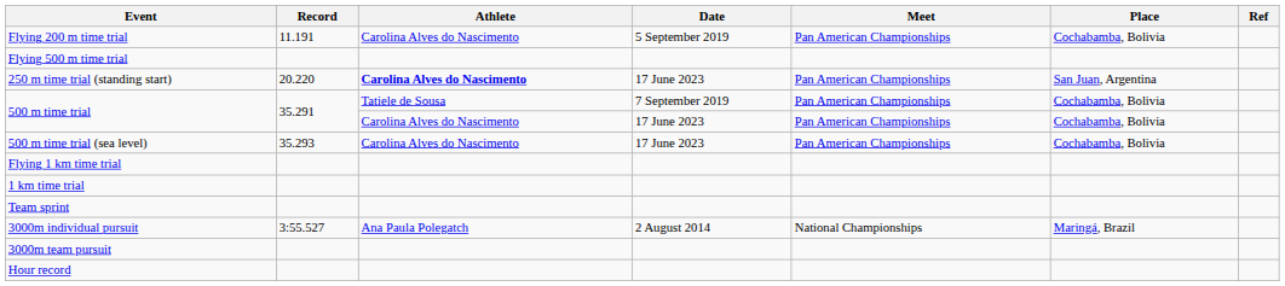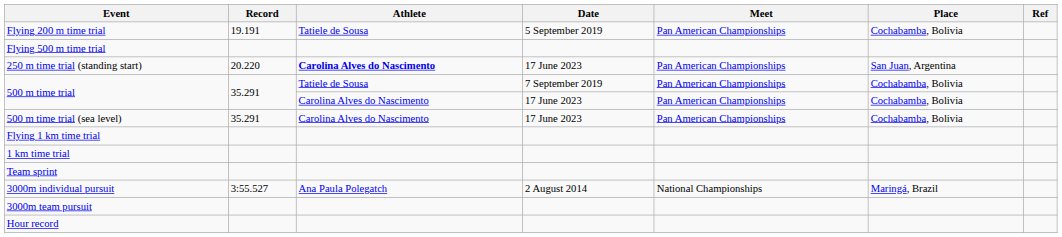 <table class="wikitable" style="font-size:95%; width: 95%;">
 <tr>
 <th>Event</th>
 <th>Record</th>
 <th>Athlete</th>
 <th>Date</th>
 <th>Meet</th>
 <th>Place</th>
 <th>Ref</th>
 </tr>
 <tr>
 <td><a href='#'>Flying 200 m time trial</a></td>
-<td>11.191</td>
-<td><a href='#'>Carolina Alves do Nascimento</a></td>
+<td>19.191</td>
+<td><a href='#'>Tatiele de Sousa</a></td>
 <td>5 September 2019</td>
 <td><a href='#'>Pan American Championships</a></td>
 <td><a href='#'>Cochabamba</a>, Bolivia</td>
 <td></td>
 </tr>
 <tr>
 <td><a href='#'>Flying 500 m time trial</a></td>
 <td></td>
 <td></td>
 <td></td>
 <td></td>
 <td></td>
 <td></td>
 </tr>
 <tr>
 <td><a href='#'>250 m time trial</a> (standing start)</td>
 <td>20.220</td>
 <td><strong><a href='#'>Carolina Alves do Nascimento</a></strong></td>
 <td>17 June 2023</td>
 <td><a href='#'>Pan American Championships</a></td>
 <td><a href='#'>San Juan</a>, Argentina</td>
 <td></td>
 </tr>
 <tr>
 <td rowspan=2><a href='#'>500 m time trial</a></td>
 <td rowspan=2>35.291</td>
 <td><a href='#'>Tatiele de Sousa</a></td>
 <td>7 September 2019</td>
 <td><a href='#'>Pan American Championships</a></td>
 <td><a href='#'>Cochabamba</a>, Bolivia</td>
 <td></td>
 </tr>
 <tr>
 <td><a href='#'>Carolina Alves do Nascimento</a></td>
 <td>17 June 2023</td>
 <td><a href='#'>Pan American Championships</a></td>
 <td><a href='#'>Cochabamba</a>, Bolivia</td>
 <td></td>
 </tr>
 <tr>
 <td><a href='#'>500 m time trial</a> (sea level)</td>
-<td>35.293</td>
+<td>35.291</td>
 <td><a href='#'>Carolina Alves do Nascimento</a></td>
 <td>17 June 2023</td>
 <td><a href='#'>Pan American Championships</a></td>
 <td><a href='#'>Cochabamba</a>, Bolivia</td>
 <td></td>
 </tr>
 <tr>
 <td><a href='#'>Flying 1 km time trial</a></td>
 <td></td>
 <td></td>
 <td></td>
 <td></td>
 <td></td>
 <td></td>
 </tr>
 <tr>
 <td><a href='#'>1 km time trial</a></td>
 <td></td>
 <td></td>
 <td></td>
 <td></td>
 <td></td>
 <td></td>
 </tr>
 <tr>
 <td><a href='#'>Team sprint</a></td>
 <td></td>
 <td></td>
 <td></td>
 <td></td>
 <td></td>
 <td></td>
 </tr>
 <tr>
 <td><a href='#'>3000m individual pursuit</a></td>
 <td>3:55.527</td>
 <td><a href='#'>Ana Paula Polegatch</a></td>
 <td>2 August 2014</td>
 <td>National Championships</td>
 <td><a href='#'>Maringá</a>, Brazil</td>
 <td></td>
 </tr>
 <tr>
 <td><a href='#'>3000m team pursuit</a></td>
 <td></td>
 <td></td>
 <td></td>
 <td></td>
 <td></td>
 <td></td>
 </tr>
 <tr>
 <td><a href='#'>Hour record</a></td>
 <td></td>
 <td></td>
 <td></td>
 <td></td>
 <td></td>
 <td></td>
 </tr>
 </table>
